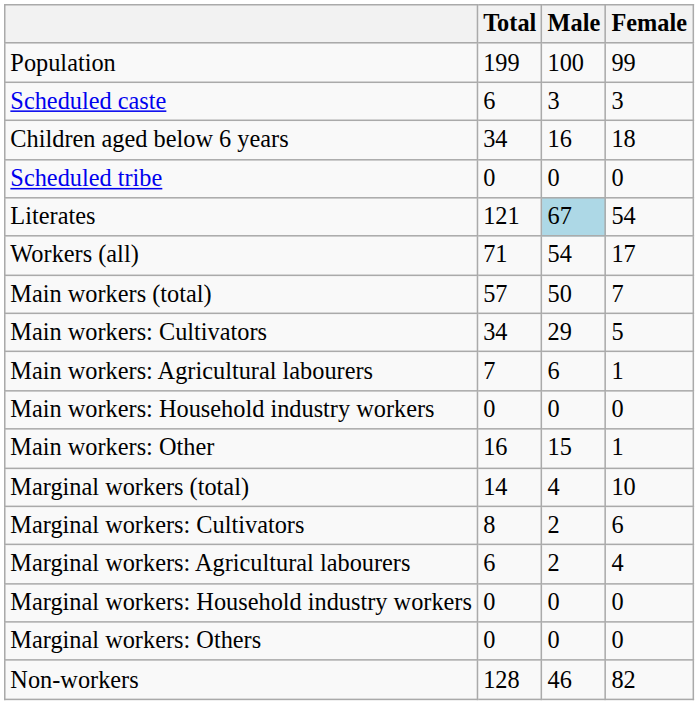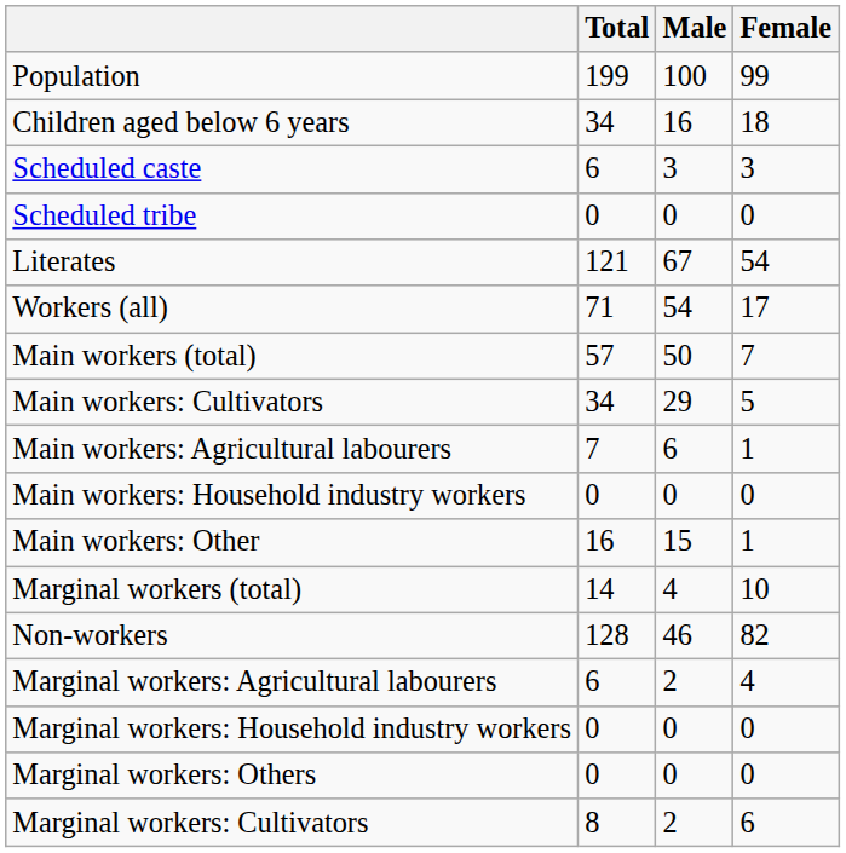 <table class="wikitable sortable">
 <tr>
 <th></th>
 <th>Total</th>
 <th>Male</th>
 <th>Female</th>
 </tr>
 <tr>
 <td>Population</td>
 <td>199</td>
 <td>100</td>
 <td>99</td>
 </tr>
 <tr>
+<td>Children aged below 6 years</td>
+<td>34</td>
+<td>16</td>
+<td>18</td>
+</tr>
+<tr>
 <td><a href='#'>Scheduled caste</a></td>
 <td>6</td>
 <td>3</td>
 <td>3</td>
-</tr>
-<tr>
-<td>Children aged below 6 years</td>
-<td>34</td>
-<td>16</td>
-<td>18</td>
 </tr>
 <tr>
 <td><a href='#'>Scheduled tribe</a></td>
 <td>0</td>
 <td>0</td>
 <td>0</td>
 </tr>
 <tr>
 <td>Literates</td>
 <td>121</td>
-<td style="background: lightblue;">67</td>
+<td>67</td>
 <td>54</td>
 </tr>
 <tr>
 <td>Workers (all)</td>
 <td>71</td>
 <td>54</td>
 <td>17</td>
 </tr>
 <tr>
 <td>Main workers (total)</td>
 <td>57</td>
 <td>50</td>
 <td>7</td>
 </tr>
 <tr>
 <td>Main workers: Cultivators</td>
 <td>34</td>
 <td>29</td>
 <td>5</td>
 </tr>
 <tr>
 <td>Main workers: Agricultural labourers</td>
 <td>7</td>
 <td>6</td>
 <td>1</td>
 </tr>
 <tr>
 <td>Main workers: Household industry workers</td>
 <td>0</td>
 <td>0</td>
 <td>0</td>
 </tr>
 <tr>
 <td>Main workers: Other</td>
 <td>16</td>
 <td>15</td>
 <td>1</td>
 </tr>
 <tr>
 <td>Marginal workers (total)</td>
 <td>14</td>
 <td>4</td>
 <td>10</td>
 </tr>
 <tr>
-<td>Marginal workers: Cultivators</td>
-<td>8</td>
-<td>2</td>
-<td>6</td>
+<td>Non-workers</td>
+<td>128</td>
+<td>46</td>
+<td>82</td>
 </tr>
 <tr>
 <td>Marginal workers: Agricultural labourers</td>
 <td>6</td>
 <td>2</td>
 <td>4</td>
 </tr>
 <tr>
 <td>Marginal workers: Household industry workers</td>
 <td>0</td>
 <td>0</td>
 <td>0</td>
 </tr>
 <tr>
 <td>Marginal workers: Others</td>
 <td>0</td>
 <td>0</td>
 <td>0</td>
 </tr>
 <tr>
-<td>Non-workers</td>
-<td>128</td>
-<td>46</td>
-<td>82</td>
+<td>Marginal workers: Cultivators</td>
+<td>8</td>
+<td>2</td>
+<td>6</td>
 </tr>
 </table>
